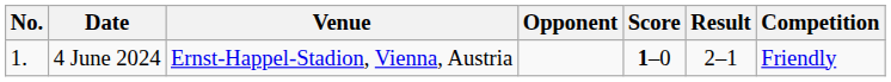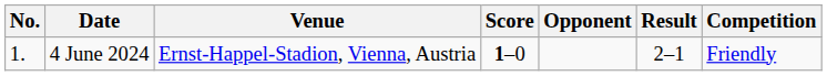 <table class="wikitable">
 <tr>
 <th>No.</th>
 <th>Date</th>
 <th>Venue</th>
+<th>Score</th>
 <th>Opponent</th>
-<th>Score</th>
 <th>Result</th>
 <th>Competition</th>
 </tr>
 <tr>
 <td>1.</td>
 <td>4 June 2024</td>
 <td><a href='#'>Ernst-Happel-Stadion</a>, <a href='#'>Vienna</a>, Austria</td>
+<td align=center><strong>1</strong>–0</td>
 <td></td>
-<td align=center><strong>1</strong>–0</td>
 <td align=center>2–1</td>
 <td><a href='#'>Friendly</a></td>
 </tr>
 </table>
